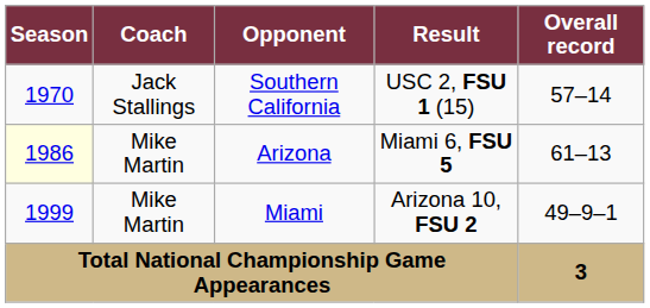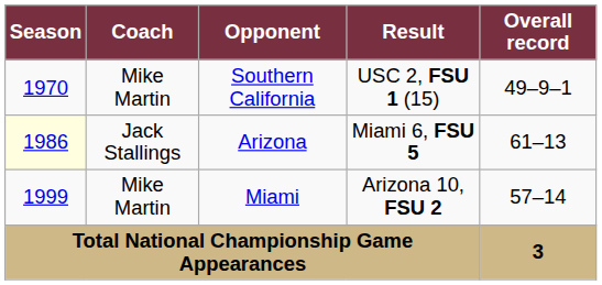 <table cellpadding="1" style="width:75%;" class="wikitable">
 <tr>
 <th style="background:#782F40; color:white;">Season</th>
 <th style="background:#782F40; color:white;">Coach</th>
 <th style="background:#782F40; color:white;">Opponent</th>
 <th style="background:#782F40; color:white;">Result</th>
 <th style="background:#782F40; color:white;">Overall record</th>
 </tr>
 <tr style="text-align:center;">
 <td><a href='#'>1970</a></td>
-<td>Jack Stallings</td>
+<td>Mike Martin</td>
 <td><a href='#'>Southern California</a></td>
 <td>USC 2, <strong>FSU 1</strong> (15)</td>
-<td>57–14</td>
+<td>49–9–1</td>
 </tr>
 <tr style="text-align:center;">
 <td style="background: lightyellow;"><a href='#'>1986</a></td>
-<td>Mike Martin</td>
+<td>Jack Stallings</td>
 <td><a href='#'>Arizona</a></td>
 <td>Miami 6, <strong>FSU 5</strong></td>
 <td>61–13</td>
 </tr>
 <tr style="text-align:center;">
 <td><a href='#'>1999</a></td>
 <td>Mike Martin</td>
 <td><a href='#'>Miami</a></td>
 <td>Arizona 10, <strong>FSU 2</strong></td>
-<td>49–9–1</td>
+<td>57–14</td>
 </tr>
 <tr style="text-align:center;" class="sortbottom">
 <th colspan="4;" style="background:#CEB888; color:black;">Total National Championship Game Appearances</th>
 <th colspan="1;" style="background:#CEB888; color:black;">3</th>
 </tr>
 </table>
